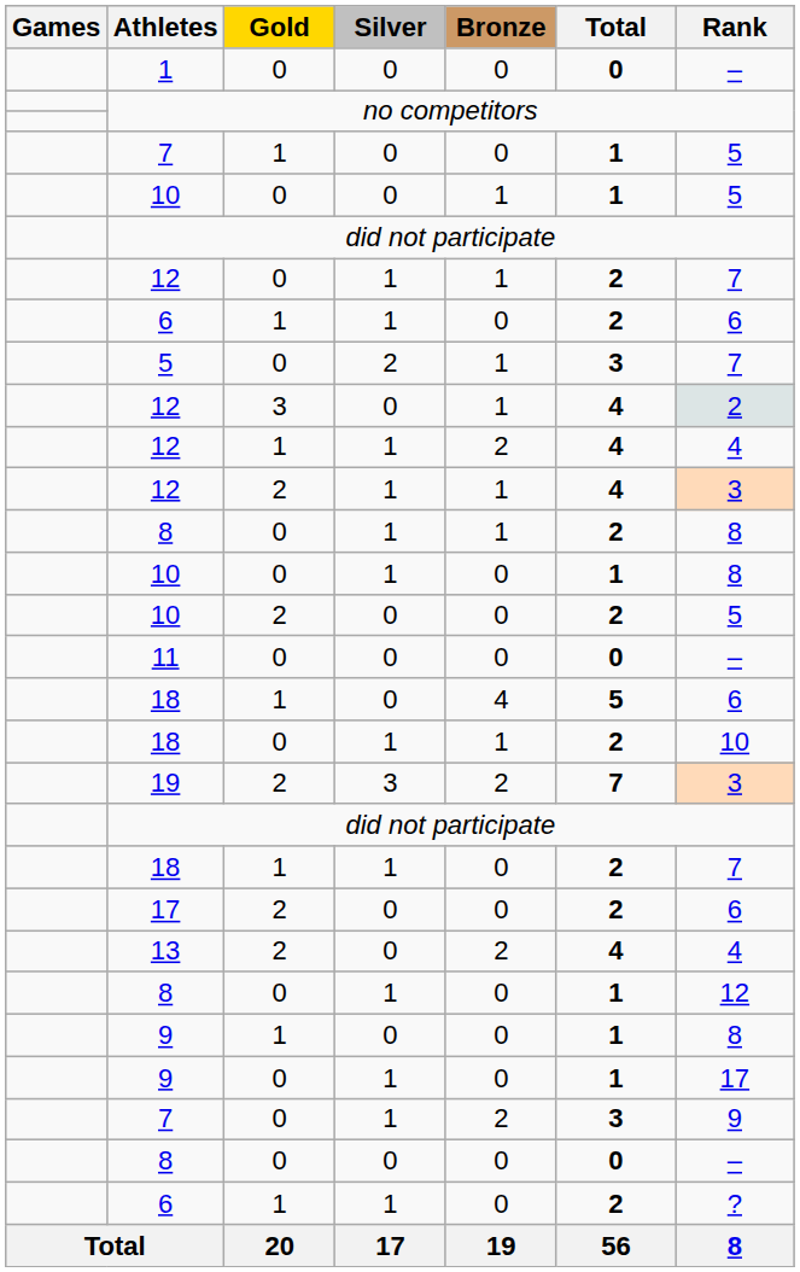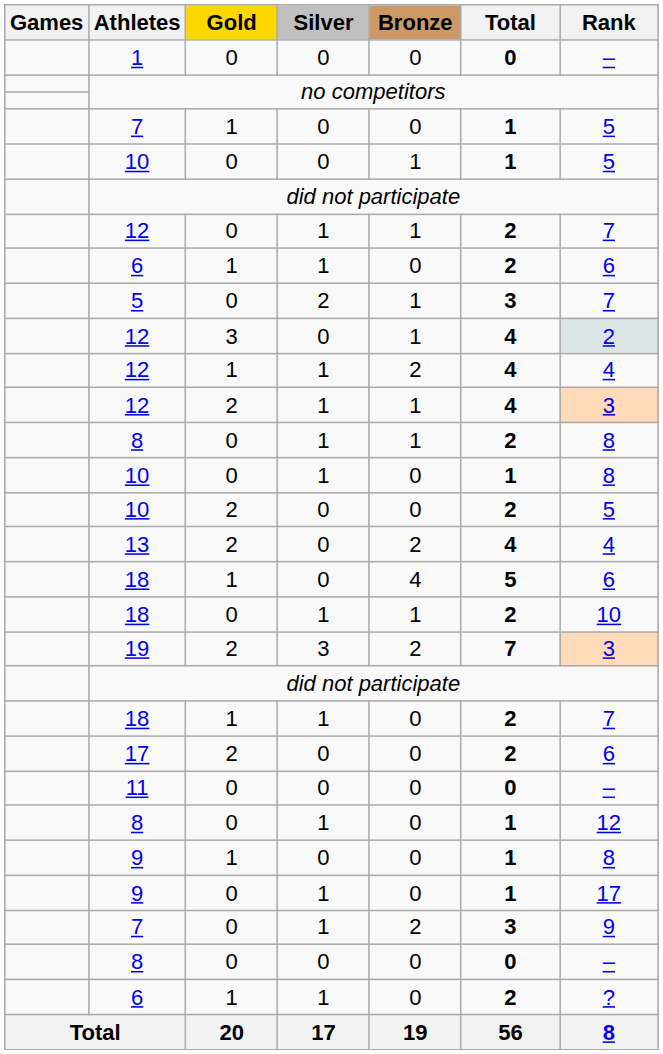 <table class="wikitable" style="text-align:center; font-size:90%;">
 <tr>
 <th>Games</th>
 <th>Athletes</th>
 <td style="background:gold; width:3.7em; font-weight:bold;">Gold</td>
 <td style="background:silver; width:3.7em; font-weight:bold;">Silver</td>
 <td style="background:#cc9966; width:3.7em; font-weight:bold;">Bronze</td>
 <th style="width:4em; font-weight:bold;">Total</th>
 <th style="width:4em; font-weight:bold;">Rank</th>
 </tr>
 <tr>
 <td align=left></td>
 <td><a href='#'>1</a></td>
 <td>0</td>
 <td>0</td>
 <td>0</td>
 <td><strong>0</strong></td>
 <td><a href='#'>–</a></td>
 </tr>
 <tr>
 <td align=left></td>
 <td rowspan=2; colspan=6><em>no competitors</em></td>
 </tr>
 <tr>
 <td align=left></td>
 </tr>
 <tr>
 <td align=left></td>
 <td><a href='#'>7</a></td>
 <td>1</td>
 <td>0</td>
 <td>0</td>
 <td><strong>1</strong></td>
 <td><a href='#'>5</a></td>
 </tr>
 <tr>
 <td align=left></td>
 <td><a href='#'>10</a></td>
 <td>0</td>
 <td>0</td>
 <td>1</td>
 <td><strong>1</strong></td>
 <td><a href='#'>5</a></td>
 </tr>
 <tr>
 <td align=left></td>
 <td colspan=6><em>did not participate</em></td>
 </tr>
 <tr>
 <td align=left></td>
 <td><a href='#'>12</a></td>
 <td>0</td>
 <td>1</td>
 <td>1</td>
 <td><strong>2</strong></td>
 <td><a href='#'>7</a></td>
 </tr>
 <tr>
 <td align=left></td>
 <td><a href='#'>6</a></td>
 <td>1</td>
 <td>1</td>
 <td>0</td>
 <td><strong>2</strong></td>
 <td><a href='#'>6</a></td>
 </tr>
 <tr>
 <td align=left></td>
 <td><a href='#'>5</a></td>
 <td>0</td>
 <td>2</td>
 <td>1</td>
 <td><strong>3</strong></td>
 <td><a href='#'>7</a></td>
 </tr>
 <tr>
 <td align=left></td>
 <td><a href='#'>12</a></td>
 <td>3</td>
 <td>0</td>
 <td>1</td>
 <td><strong>4</strong></td>
 <td style="background:#dce5e5;"><a href='#'>2</a></td>
 </tr>
 <tr>
 <td align=left></td>
 <td><a href='#'>12</a></td>
 <td>1</td>
 <td>1</td>
 <td>2</td>
 <td><strong>4</strong></td>
 <td><a href='#'>4</a></td>
 </tr>
 <tr>
 <td align=left></td>
 <td><a href='#'>12</a></td>
 <td>2</td>
 <td>1</td>
 <td>1</td>
 <td><strong>4</strong></td>
 <td style="background:#ffdab9;"><a href='#'>3</a></td>
 </tr>
 <tr>
 <td align=left></td>
 <td><a href='#'>8</a></td>
 <td>0</td>
 <td>1</td>
 <td>1</td>
 <td><strong>2</strong></td>
 <td><a href='#'>8</a></td>
 </tr>
 <tr>
 <td align=left></td>
 <td><a href='#'>10</a></td>
 <td>0</td>
 <td>1</td>
 <td>0</td>
 <td><strong>1</strong></td>
 <td><a href='#'>8</a></td>
 </tr>
 <tr>
 <td align=left></td>
 <td><a href='#'>10</a></td>
 <td>2</td>
 <td>0</td>
 <td>0</td>
 <td><strong>2</strong></td>
 <td><a href='#'>5</a></td>
 </tr>
 <tr>
 <td align=left></td>
-<td><a href='#'>11</a></td>
+<td><a href='#'>13</a></td>
+<td>2</td>
 <td>0</td>
-<td>0</td>
-<td>0</td>
-<td><strong>0</strong></td>
-<td><a href='#'>–</a></td>
+<td>2</td>
+<td><strong>4</strong></td>
+<td><a href='#'>4</a></td>
 </tr>
 <tr>
 <td align=left></td>
 <td><a href='#'>18</a></td>
 <td>1</td>
 <td>0</td>
 <td>4</td>
 <td><strong>5</strong></td>
 <td><a href='#'>6</a></td>
 </tr>
 <tr>
 <td align=left></td>
 <td><a href='#'>18</a></td>
 <td>0</td>
 <td>1</td>
 <td>1</td>
 <td><strong>2</strong></td>
 <td><a href='#'>10</a></td>
 </tr>
 <tr>
 <td align=left></td>
 <td><a href='#'>19</a></td>
 <td>2</td>
 <td>3</td>
 <td>2</td>
 <td><strong>7</strong></td>
 <td style="background:#ffdab9;"><a href='#'>3</a></td>
 </tr>
 <tr>
 <td align=left></td>
 <td colspan=6><em>did not participate</em></td>
 </tr>
 <tr>
 <td align=left></td>
 <td><a href='#'>18</a></td>
 <td>1</td>
 <td>1</td>
 <td>0</td>
 <td><strong>2</strong></td>
 <td><a href='#'>7</a></td>
 </tr>
 <tr>
 <td align=left></td>
 <td><a href='#'>17</a></td>
 <td>2</td>
 <td>0</td>
 <td>0</td>
 <td><strong>2</strong></td>
 <td><a href='#'>6</a></td>
 </tr>
 <tr>
 <td align=left></td>
-<td><a href='#'>13</a></td>
-<td>2</td>
+<td><a href='#'>11</a></td>
 <td>0</td>
-<td>2</td>
-<td><strong>4</strong></td>
-<td><a href='#'>4</a></td>
+<td>0</td>
+<td>0</td>
+<td><strong>0</strong></td>
+<td><a href='#'>–</a></td>
 </tr>
 <tr>
 <td align=left></td>
 <td><a href='#'>8</a></td>
 <td>0</td>
 <td>1</td>
 <td>0</td>
 <td><strong>1</strong></td>
 <td><a href='#'>12</a></td>
 </tr>
 <tr>
 <td align=left></td>
 <td><a href='#'>9</a></td>
 <td>1</td>
 <td>0</td>
 <td>0</td>
 <td><strong>1</strong></td>
 <td><a href='#'>8</a></td>
 </tr>
 <tr>
 <td align=left></td>
 <td><a href='#'>9</a></td>
 <td>0</td>
 <td>1</td>
 <td>0</td>
 <td><strong>1</strong></td>
 <td><a href='#'>17</a></td>
 </tr>
 <tr>
 <td align=left></td>
 <td><a href='#'>7</a></td>
 <td>0</td>
 <td>1</td>
 <td>2</td>
 <td><strong>3</strong></td>
 <td><a href='#'>9</a></td>
 </tr>
 <tr>
 <td align=left></td>
 <td><a href='#'>8</a></td>
 <td>0</td>
 <td>0</td>
 <td>0</td>
 <td><strong>0</strong></td>
 <td><a href='#'>–</a></td>
 </tr>
 <tr>
 <td align=left></td>
 <td><a href='#'>6</a></td>
 <td>1</td>
 <td>1</td>
 <td>0</td>
 <td><strong>2</strong></td>
 <td><a href='#'>?</a></td>
 </tr>
 <tr>
 <th colspan=2>Total</th>
 <th>20</th>
 <th>17</th>
 <th>19</th>
 <th>56</th>
 <th><a href='#'>8</a></th>
 </tr>
 </table>
